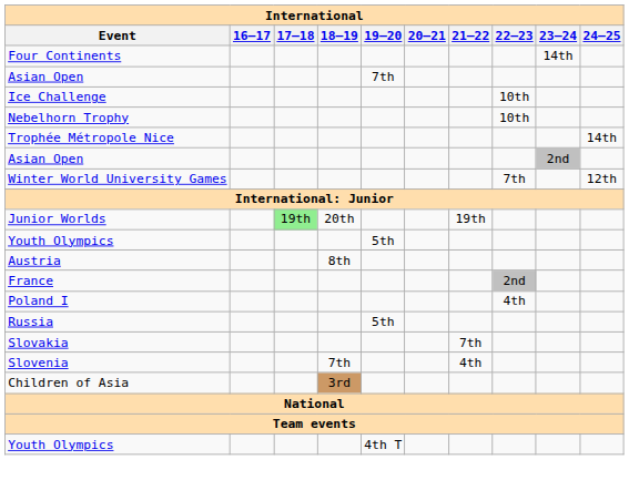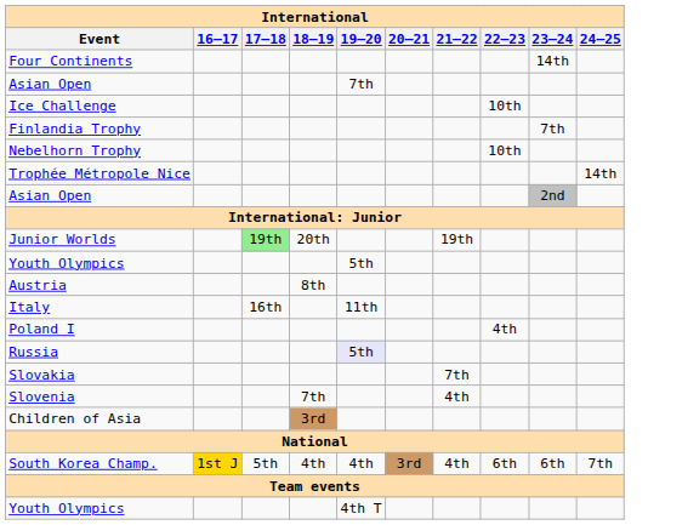 <table class="wikitable" style="text-align:center">
 <tr>
 <th colspan="10" style="background-color: #ffdead; " align="center">International</th>
 </tr>
 <tr>
 <th>Event</th>
 <th><a href='#'>16–17</a></th>
 <th><a href='#'>17–18</a></th>
 <th><a href='#'>18–19</a></th>
 <th><a href='#'>19–20</a></th>
 <th><a href='#'>20–21</a></th>
 <th><a href='#'>21–22</a></th>
 <th><a href='#'>22–23</a></th>
 <th><a href='#'>23–24</a></th>
 <th><a href='#'>24–25</a></th>
 </tr>
 <tr>
 <td align=left><a href='#'>Four Continents</a></td>
 <td></td>
 <td></td>
 <td></td>
 <td></td>
 <td></td>
 <td></td>
 <td></td>
 <td>14th</td>
 <td></td>
 </tr>
 <tr>
 <td align=left> <a href='#'>Asian Open</a></td>
 <td></td>
 <td></td>
 <td></td>
 <td>7th</td>
 <td></td>
 <td></td>
 <td></td>
 <td></td>
 <td></td>
 </tr>
 <tr>
 <td align=left> <a href='#'>Ice Challenge</a></td>
 <td></td>
 <td></td>
 <td></td>
 <td></td>
 <td></td>
 <td></td>
 <td>10th</td>
 <td></td>
 <td></td>
 </tr>
 <tr>
+<td align=left> <a href='#'>Finlandia Trophy</a></td>
+<td></td>
+<td></td>
+<td></td>
+<td></td>
+<td></td>
+<td></td>
+<td></td>
+<td>7th</td>
+<td></td>
+</tr>
+<tr>
 <td align=left> <a href='#'>Nebelhorn Trophy</a></td>
 <td></td>
 <td></td>
 <td></td>
 <td></td>
 <td></td>
 <td></td>
 <td>10th</td>
 <td></td>
 <td></td>
 </tr>
 <tr>
 <td align=left> <a href='#'>Trophée Métropole Nice</a></td>
 <td></td>
 <td></td>
 <td></td>
 <td></td>
 <td></td>
 <td></td>
 <td></td>
 <td></td>
 <td>14th</td>
 </tr>
 <tr>
 <td align=left><a href='#'>Asian Open</a></td>
 <td></td>
 <td></td>
 <td></td>
 <td></td>
 <td></td>
 <td></td>
 <td></td>
 <td bgcolor=silver>2nd</td>
 <td></td>
-</tr>
-<tr>
-<td align=left><a href='#'>Winter World University Games</a></td>
-<td></td>
-<td></td>
-<td></td>
-<td></td>
-<td></td>
-<td></td>
-<td>7th</td>
-<td></td>
-<td>12th</td>
 </tr>
 <tr>
 <th colspan="10" style="background-color: #ffdead; " align="center">International: Junior</th>
 </tr>
 <tr>
 <td align=left><a href='#'>Junior Worlds</a></td>
 <td></td>
 <td style="background: lightgreen;">19th</td>
 <td>20th</td>
 <td></td>
 <td></td>
 <td>19th</td>
 <td></td>
 <td></td>
 <td></td>
 </tr>
 <tr>
 <td align=left><a href='#'>Youth Olympics</a></td>
 <td></td>
 <td></td>
 <td></td>
 <td>5th</td>
 <td></td>
 <td></td>
 <td></td>
 <td></td>
 <td></td>
 </tr>
 <tr>
 <td align=left> <a href='#'>Austria</a></td>
 <td></td>
 <td></td>
 <td>8th</td>
 <td></td>
 <td></td>
 <td></td>
 <td></td>
 <td></td>
 <td></td>
 </tr>
 <tr>
-<td align=left> <a href='#'>France</a></td>
+<td align=left> <a href='#'>Italy</a></td>
+<td></td>
+<td>16th</td>
+<td></td>
+<td>11th</td>
 <td></td>
 <td></td>
 <td></td>
-<td></td>
-<td></td>
-<td></td>
-<td bgcolor=silver>2nd</td>
 <td></td>
 <td></td>
 </tr>
 <tr>
 <td align=left> <a href='#'>Poland I</a></td>
 <td></td>
 <td></td>
 <td></td>
 <td></td>
 <td></td>
 <td></td>
 <td>4th</td>
 <td></td>
 <td></td>
 </tr>
 <tr>
 <td align=left> <a href='#'>Russia</a></td>
 <td></td>
 <td></td>
 <td></td>
-<td>5th</td>
+<td style="background: lavender;">5th</td>
 <td></td>
 <td></td>
 <td></td>
 <td></td>
 <td></td>
 </tr>
 <tr>
 <td align=left> <a href='#'>Slovakia</a></td>
 <td></td>
 <td></td>
 <td></td>
 <td></td>
 <td></td>
 <td>7th</td>
 <td></td>
 <td></td>
 <td></td>
 </tr>
 <tr>
 <td align=left> <a href='#'>Slovenia</a></td>
 <td></td>
 <td></td>
 <td>7th</td>
 <td></td>
 <td></td>
 <td>4th</td>
 <td></td>
 <td></td>
 <td></td>
 </tr>
 <tr>
 <td align=left>Children of Asia</td>
 <td></td>
 <td></td>
 <td bgcolor=cc9966>3rd</td>
 <td></td>
 <td></td>
 <td></td>
 <td></td>
 <td></td>
 <td></td>
 </tr>
 <tr>
 <th colspan="10" style="background-color: #ffdead; " align="center">National</th>
 </tr>
 <tr>
+<td align=left><a href='#'>South Korea Champ.</a></td>
+<td bgcolor=gold>1st J</td>
+<td>5th</td>
+<td>4th</td>
+<td>4th</td>
+<td bgcolor=cc9966>3rd</td>
+<td>4th</td>
+<td>6th</td>
+<td>6th</td>
+<td>7th</td>
+</tr>
+<tr>
 <th colspan="10" style="background-color: #ffdead; " align="center">Team events</th>
 </tr>
 <tr>
 <td align=left><a href='#'>Youth Olympics</a></td>
 <td></td>
 <td></td>
 <td></td>
 <td>4th T</td>
 <td></td>
 <td></td>
 <td></td>
 <td></td>
 <td></td>
 </tr>
 </table>
